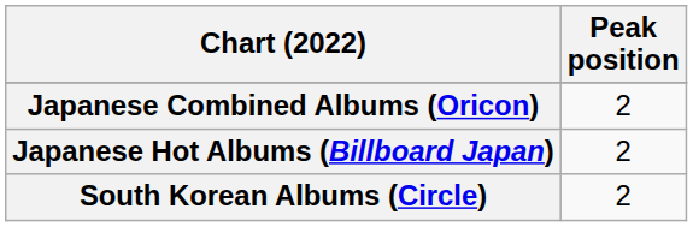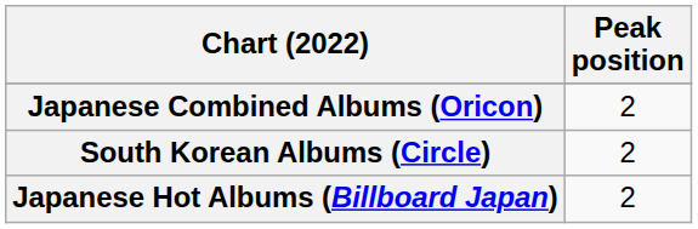 <table class="wikitable sortable plainrowheaders" style="text-align:center">
 <tr>
 <th scope="col">Chart (2022)</th>
 <th scope="col">Peak<br>position</th>
 </tr>
 <tr>
 </tr>
 <tr>
 <th scope="row">Japanese Combined Albums (<a href='#'>Oricon</a>)</th>
 <td>2</td>
 </tr>
 <tr>
+<th scope="row">South Korean Albums (<a href='#'>Circle</a>)</th>
+<td>2</td>
+</tr>
+<tr>
 <th scope="row">Japanese Hot Albums (<em><a href='#'>Billboard Japan</a></em>)</th>
 <td>2</td>
 </tr>
-<tr>
-<th scope="row">South Korean Albums (<a href='#'>Circle</a>)</th>
-<td>2</td>
-</tr>
 </table>
